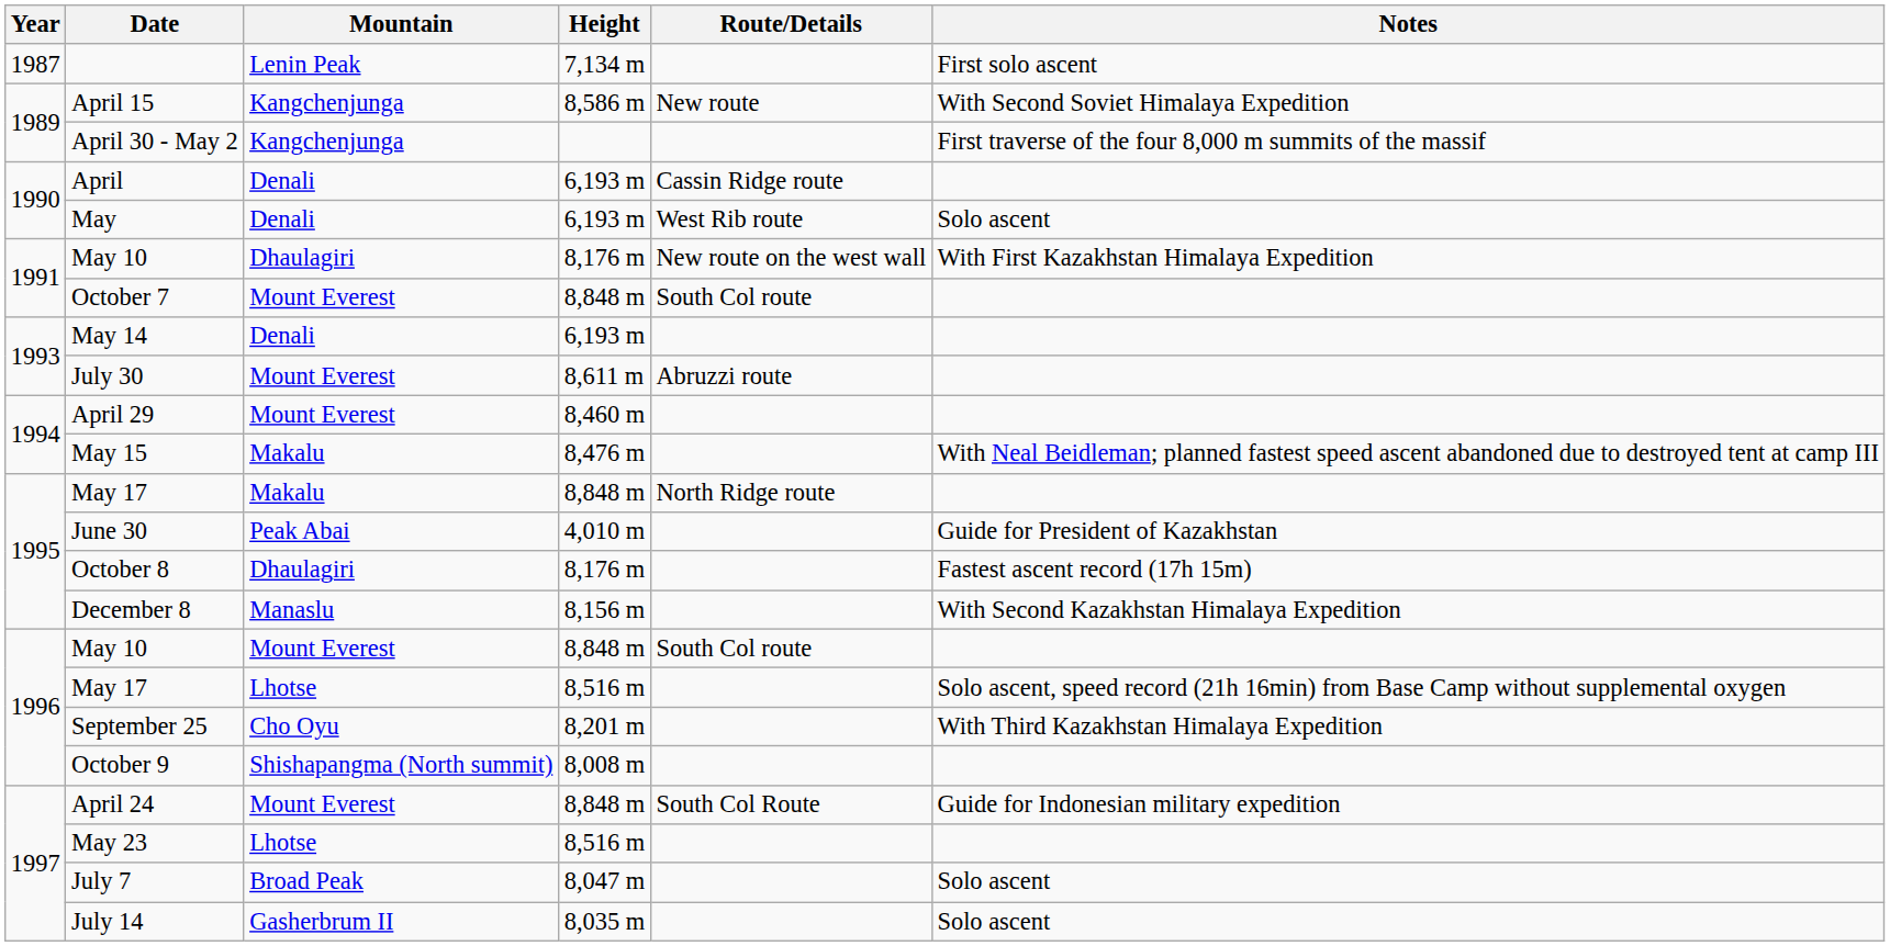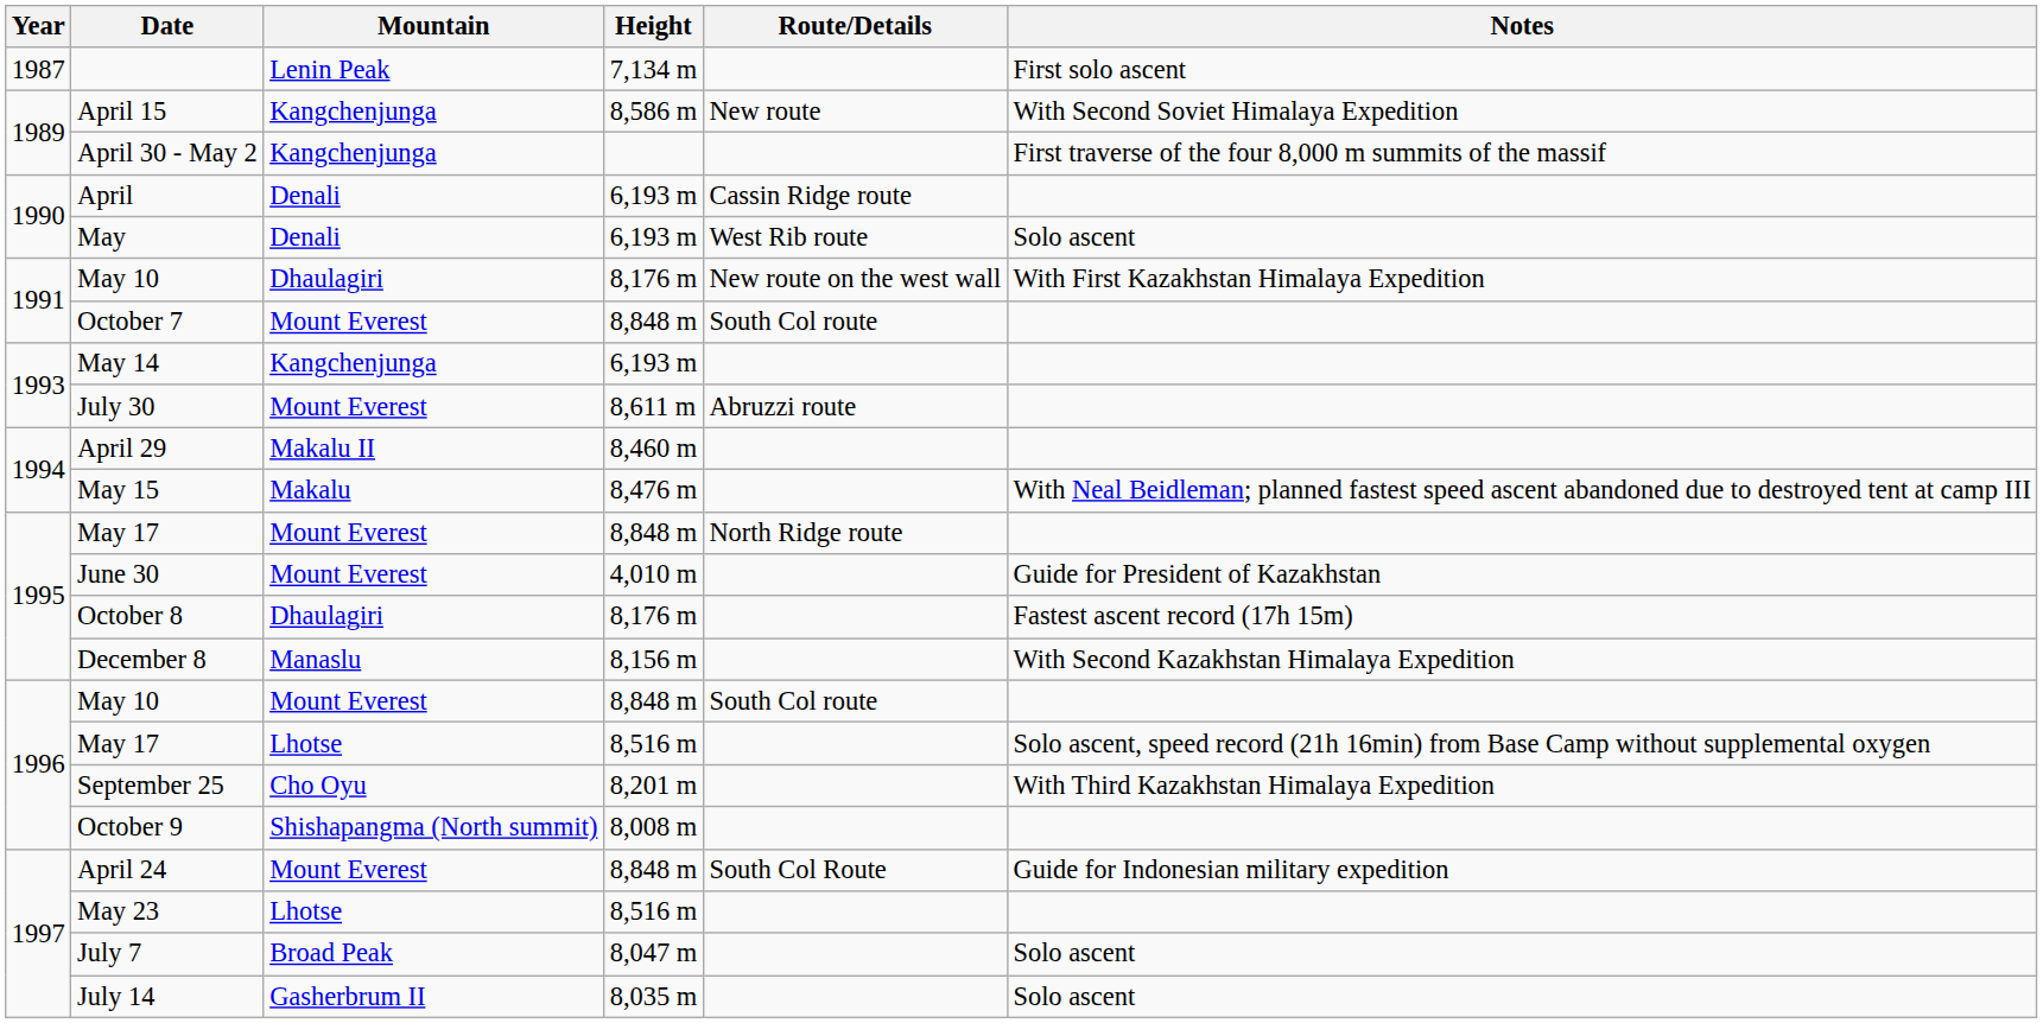 <table class="wikitable sortable">
 <tr>
 <th>Year</th>
 <th>Date</th>
 <th>Mountain</th>
 <th>Height</th>
 <th>Route/Details</th>
 <th>Notes</th>
 </tr>
 <tr>
 <td rowspan="1">1987</td>
 <td></td>
 <td><a href='#'>Lenin Peak</a></td>
 <td>7,134 m</td>
 <td></td>
 <td>First solo ascent</td>
 </tr>
 <tr>
 <td rowspan="2">1989</td>
 <td>April 15</td>
 <td><a href='#'>Kangchenjunga</a></td>
 <td>8,586 m</td>
 <td>New route</td>
 <td>With Second Soviet Himalaya Expedition</td>
 </tr>
 <tr>
 <td>April 30 - May 2</td>
 <td><a href='#'>Kangchenjunga</a></td>
 <td></td>
 <td></td>
 <td>First traverse of the four 8,000 m summits of the massif</td>
 </tr>
 <tr>
 <td rowspan="2">1990</td>
 <td>April</td>
 <td><a href='#'>Denali</a></td>
 <td>6,193 m</td>
 <td>Cassin Ridge route</td>
 <td></td>
 </tr>
 <tr>
 <td>May</td>
 <td><a href='#'>Denali</a></td>
 <td>6,193 m</td>
 <td>West Rib route</td>
 <td>Solo ascent</td>
 </tr>
 <tr>
 <td rowspan="2">1991</td>
 <td>May 10</td>
 <td><a href='#'>Dhaulagiri</a></td>
 <td>8,176 m</td>
 <td>New route on the west wall</td>
 <td>With First Kazakhstan Himalaya Expedition</td>
 </tr>
 <tr>
 <td>October 7</td>
 <td><a href='#'>Mount Everest</a></td>
 <td>8,848 m</td>
 <td>South Col route</td>
 <td></td>
 </tr>
 <tr>
 <td rowspan="2">1993</td>
 <td>May 14</td>
-<td><a href='#'>Denali</a></td>
+<td><a href='#'>Kangchenjunga</a></td>
 <td>6,193 m</td>
 <td></td>
 <td></td>
 </tr>
 <tr>
 <td>July 30</td>
 <td><a href='#'>Mount Everest</a></td>
 <td>8,611 m</td>
 <td>Abruzzi route</td>
 <td></td>
 </tr>
 <tr>
 <td rowspan="2">1994</td>
 <td>April 29</td>
-<td><a href='#'>Mount Everest</a></td>
+<td><a href='#'>Makalu II</a></td>
 <td>8,460 m</td>
 <td></td>
 <td></td>
 </tr>
 <tr>
 <td>May 15</td>
 <td><a href='#'>Makalu</a></td>
 <td>8,476 m</td>
 <td></td>
 <td>With <a href='#'>Neal Beidleman</a>; planned fastest speed ascent abandoned due to destroyed tent at camp III</td>
 </tr>
 <tr>
 <td rowspan="4">1995</td>
 <td>May 17</td>
-<td><a href='#'>Makalu</a></td>
+<td><a href='#'>Mount Everest</a></td>
 <td>8,848 m</td>
 <td>North Ridge route</td>
 <td></td>
 </tr>
 <tr>
 <td>June 30</td>
-<td><a href='#'>Peak Abai</a></td>
+<td><a href='#'>Mount Everest</a></td>
 <td>4,010 m</td>
 <td></td>
 <td>Guide for President of Kazakhstan</td>
 </tr>
 <tr>
 <td>October 8</td>
 <td><a href='#'>Dhaulagiri</a></td>
 <td>8,176 m</td>
 <td></td>
 <td>Fastest ascent record (17h 15m)</td>
 </tr>
 <tr>
 <td>December 8</td>
 <td><a href='#'>Manaslu</a></td>
 <td>8,156 m</td>
 <td></td>
 <td>With Second Kazakhstan Himalaya Expedition</td>
 </tr>
 <tr>
 <td rowspan="4">1996</td>
 <td>May 10</td>
 <td><a href='#'>Mount Everest</a></td>
 <td>8,848 m</td>
 <td>South Col route</td>
 <td></td>
 </tr>
 <tr>
 <td>May 17</td>
 <td><a href='#'>Lhotse</a></td>
 <td>8,516 m</td>
 <td></td>
 <td>Solo ascent, speed record (21h 16min) from Base Camp without supplemental oxygen</td>
 </tr>
 <tr>
 <td>September 25</td>
 <td><a href='#'>Cho Oyu</a></td>
 <td>8,201 m</td>
 <td></td>
 <td>With Third Kazakhstan Himalaya Expedition</td>
 </tr>
 <tr>
 <td>October 9</td>
 <td><a href='#'>Shishapangma (North summit)</a></td>
 <td>8,008 m</td>
 <td></td>
 <td></td>
 </tr>
 <tr>
 <td rowspan="4">1997</td>
 <td>April 24</td>
 <td><a href='#'>Mount Everest</a></td>
 <td>8,848 m</td>
 <td>South Col Route</td>
 <td>Guide for Indonesian military expedition</td>
 </tr>
 <tr>
 <td>May 23</td>
 <td><a href='#'>Lhotse</a></td>
 <td>8,516 m</td>
 <td></td>
 <td></td>
 </tr>
 <tr>
 <td>July 7</td>
 <td><a href='#'>Broad Peak</a></td>
 <td>8,047 m</td>
 <td></td>
 <td>Solo ascent</td>
 </tr>
 <tr>
 <td>July 14</td>
 <td><a href='#'>Gasherbrum II</a></td>
 <td>8,035 m</td>
 <td></td>
 <td>Solo ascent</td>
 </tr>
 </table>
